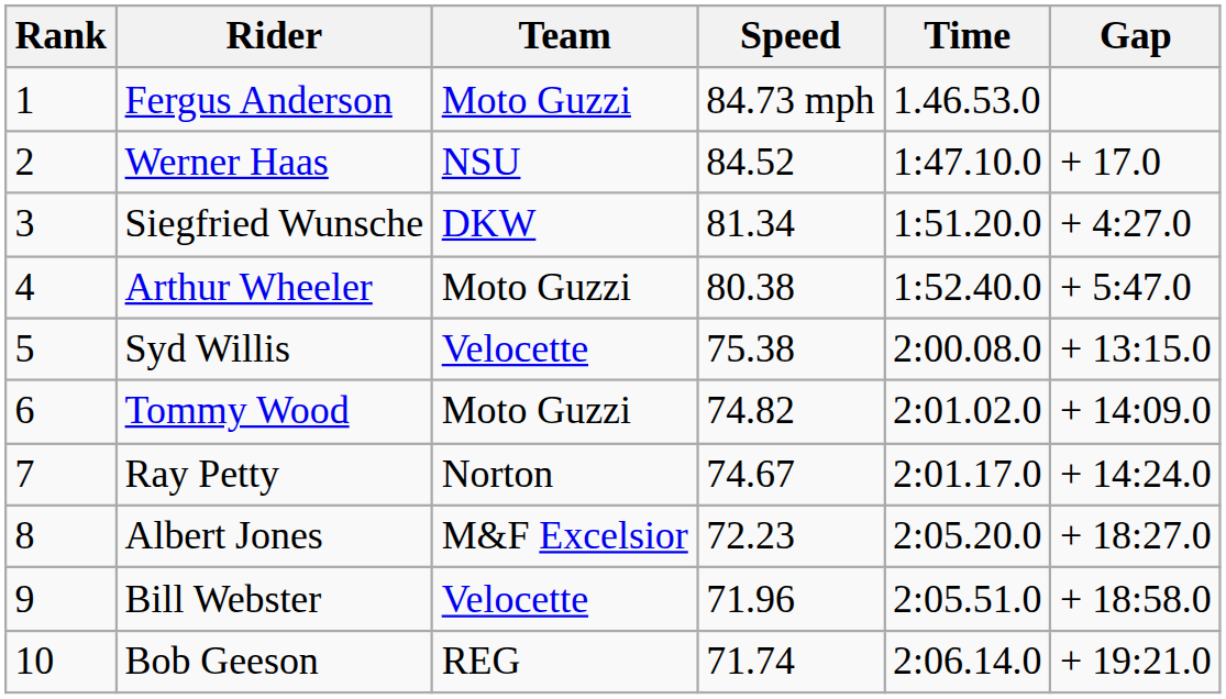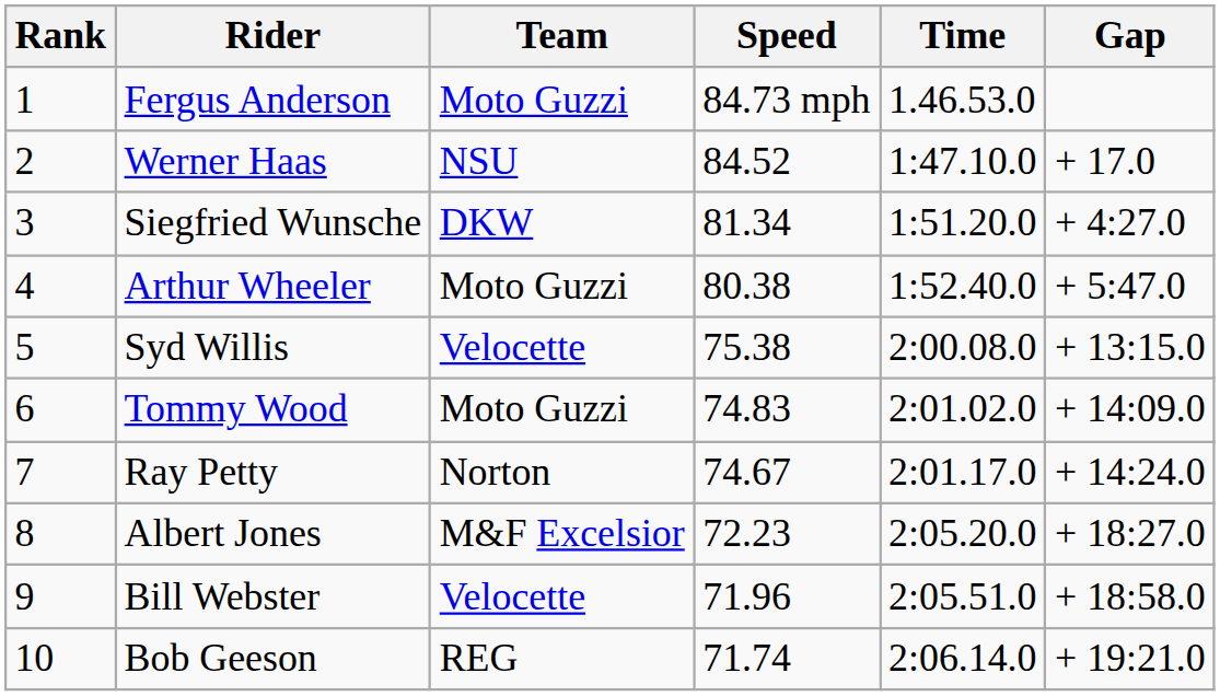 <table class="wikitable">
 <tr style="background:#efefef;">
 <th>Rank</th>
 <th>Rider</th>
 <th>Team</th>
 <th>Speed</th>
 <th>Time</th>
 <th>Gap</th>
 </tr>
 <tr>
 <td>1</td>
 <td> <a href='#'>Fergus Anderson</a></td>
 <td><a href='#'>Moto Guzzi</a></td>
 <td>84.73 mph</td>
 <td>1.46.53.0</td>
 </tr>
 <tr>
 <td>2</td>
 <td> <a href='#'>Werner Haas</a></td>
 <td><a href='#'>NSU</a></td>
 <td>84.52</td>
 <td>1:47.10.0</td>
 <td>+ 17.0</td>
 </tr>
 <tr>
 <td>3</td>
 <td> Siegfried Wunsche</td>
 <td><a href='#'>DKW</a></td>
 <td>81.34</td>
 <td>1:51.20.0</td>
 <td>+ 4:27.0</td>
 </tr>
 <tr>
 <td>4</td>
 <td> <a href='#'>Arthur Wheeler</a></td>
 <td>Moto Guzzi</td>
 <td>80.38</td>
 <td>1:52.40.0</td>
 <td>+ 5:47.0</td>
 </tr>
 <tr>
 <td>5</td>
 <td> Syd Willis</td>
 <td><a href='#'>Velocette</a></td>
 <td>75.38</td>
 <td>2:00.08.0</td>
 <td>+ 13:15.0</td>
 </tr>
 <tr>
 <td>6</td>
 <td> <a href='#'>Tommy Wood</a></td>
 <td>Moto Guzzi</td>
-<td>74.82</td>
+<td>74.83</td>
 <td>2:01.02.0</td>
 <td>+ 14:09.0</td>
 </tr>
 <tr>
 <td>7</td>
 <td> Ray Petty</td>
 <td>Norton</td>
 <td>74.67</td>
 <td>2:01.17.0</td>
 <td>+ 14:24.0</td>
 </tr>
 <tr>
 <td>8</td>
 <td> Albert Jones</td>
 <td>M&F <a href='#'>Excelsior</a></td>
 <td>72.23</td>
 <td>2:05.20.0</td>
 <td>+ 18:27.0</td>
 </tr>
 <tr>
 <td>9</td>
 <td> Bill Webster</td>
 <td><a href='#'>Velocette</a></td>
 <td>71.96</td>
 <td>2:05.51.0</td>
 <td>+ 18:58.0</td>
 </tr>
 <tr>
 <td>10</td>
 <td> Bob Geeson</td>
 <td>REG</td>
 <td>71.74</td>
 <td>2:06.14.0</td>
 <td>+ 19:21.0</td>
 </tr>
 </table>
